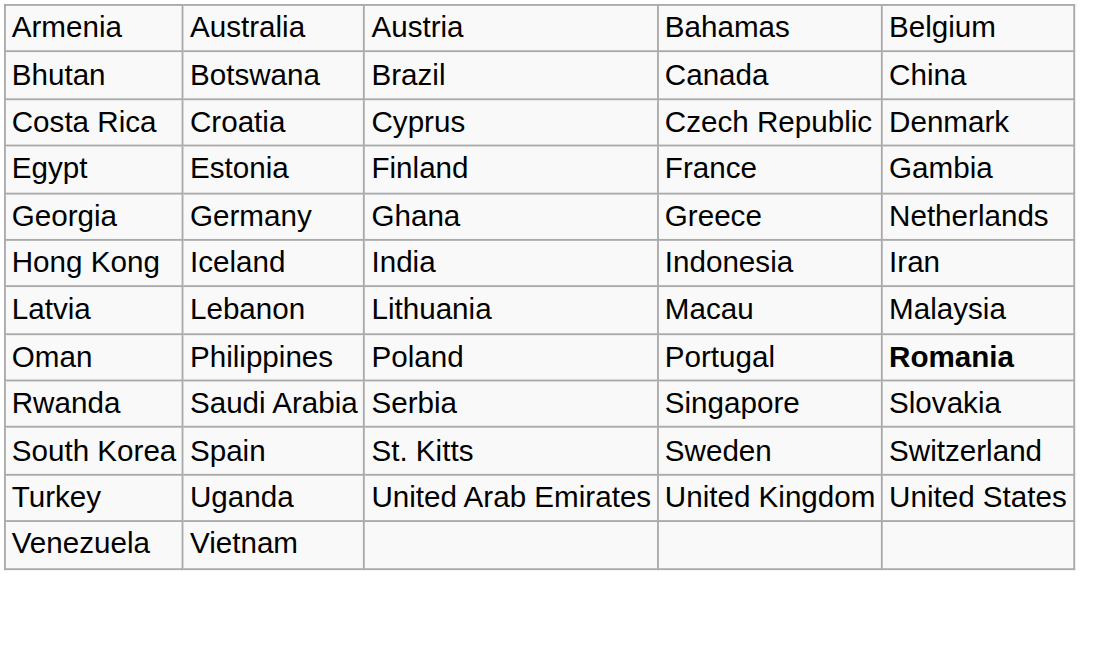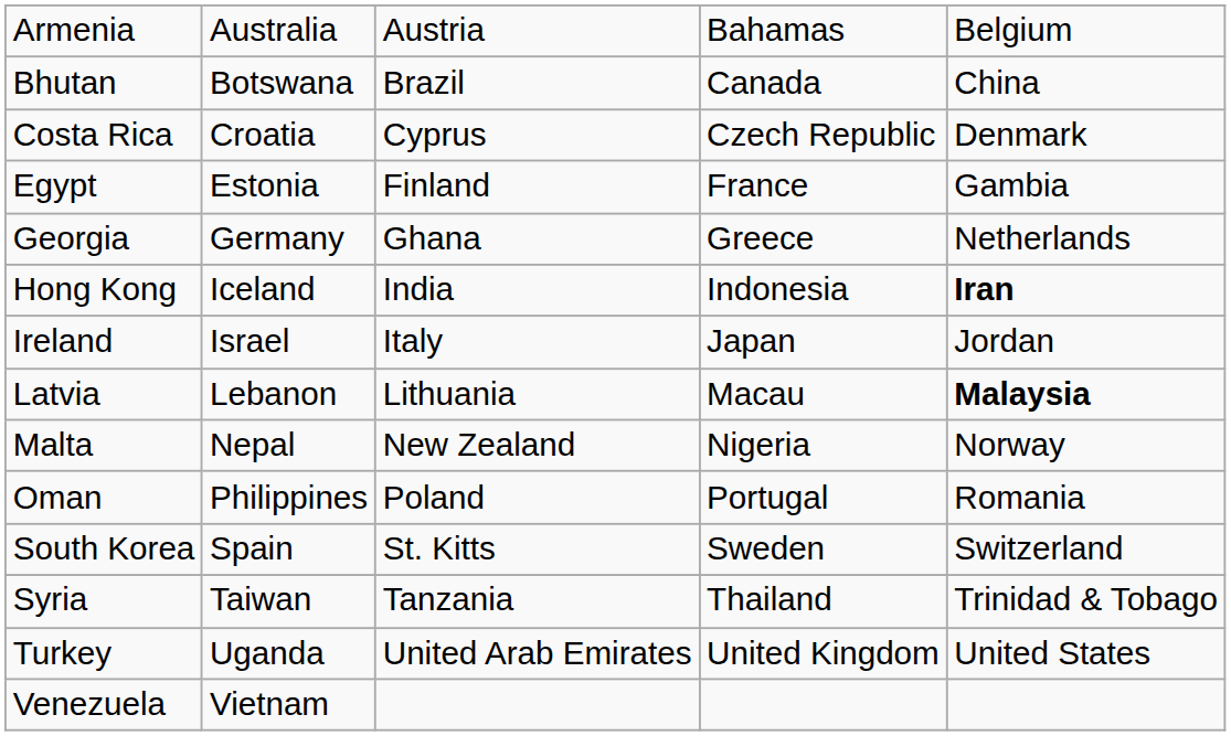 <table class="wikitable">
 <tr>
 <td>Armenia</td>
 <td>Australia</td>
 <td>Austria</td>
 <td>Bahamas</td>
 <td>Belgium</td>
 </tr>
 <tr>
 <td>Bhutan</td>
 <td>Botswana</td>
 <td>Brazil</td>
 <td>Canada</td>
 <td>China</td>
 </tr>
 <tr>
 <td>Costa Rica</td>
 <td>Croatia</td>
 <td>Cyprus</td>
 <td>Czech Republic</td>
 <td>Denmark</td>
 </tr>
 <tr>
 <td>Egypt</td>
 <td>Estonia</td>
 <td>Finland</td>
 <td>France</td>
 <td>Gambia</td>
 </tr>
 <tr>
 <td>Georgia</td>
 <td>Germany</td>
 <td>Ghana</td>
 <td>Greece</td>
 <td>Netherlands</td>
 </tr>
 <tr>
 <td>Hong Kong</td>
 <td>Iceland</td>
 <td>India</td>
 <td>Indonesia</td>
-<td>Iran</td>
+<td><strong>Iran</strong></td>
+</tr>
+<tr>
+<td>Ireland</td>
+<td>Israel</td>
+<td>Italy</td>
+<td>Japan</td>
+<td>Jordan</td>
 </tr>
 <tr>
 <td>Latvia</td>
 <td>Lebanon</td>
 <td>Lithuania</td>
 <td>Macau</td>
-<td>Malaysia</td>
+<td><strong>Malaysia</strong></td>
+</tr>
+<tr>
+<td>Malta</td>
+<td>Nepal</td>
+<td>New Zealand</td>
+<td>Nigeria</td>
+<td>Norway</td>
 </tr>
 <tr>
 <td>Oman</td>
 <td>Philippines</td>
 <td>Poland</td>
 <td>Portugal</td>
-<td><strong>Romania</strong></td>
-</tr>
-<tr>
-<td>Rwanda</td>
-<td>Saudi Arabia</td>
-<td>Serbia</td>
-<td>Singapore</td>
-<td>Slovakia</td>
+<td>Romania</td>
 </tr>
 <tr>
 <td>South Korea</td>
 <td>Spain</td>
 <td>St. Kitts</td>
 <td>Sweden</td>
 <td>Switzerland</td>
+</tr>
+<tr>
+<td>Syria</td>
+<td>Taiwan</td>
+<td>Tanzania</td>
+<td>Thailand</td>
+<td>Trinidad & Tobago</td>
 </tr>
 <tr>
 <td>Turkey</td>
 <td>Uganda</td>
 <td>United Arab Emirates</td>
 <td>United Kingdom</td>
 <td>United States</td>
 </tr>
 <tr>
 <td>Venezuela</td>
 <td>Vietnam</td>
 <td></td>
 <td></td>
 <td></td>
 </tr>
 </table>
